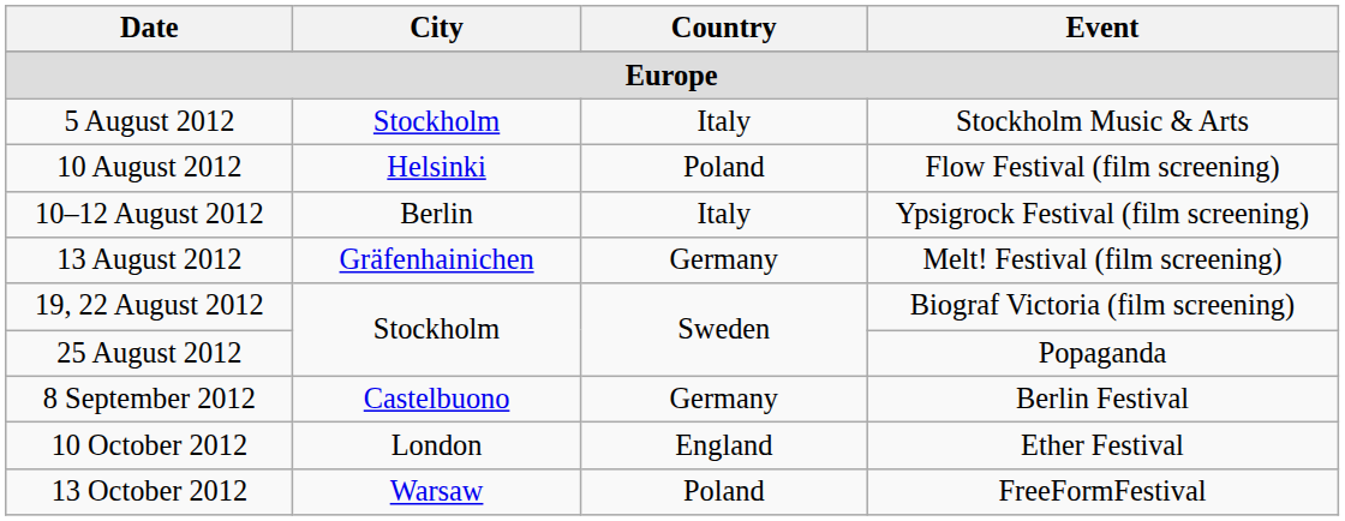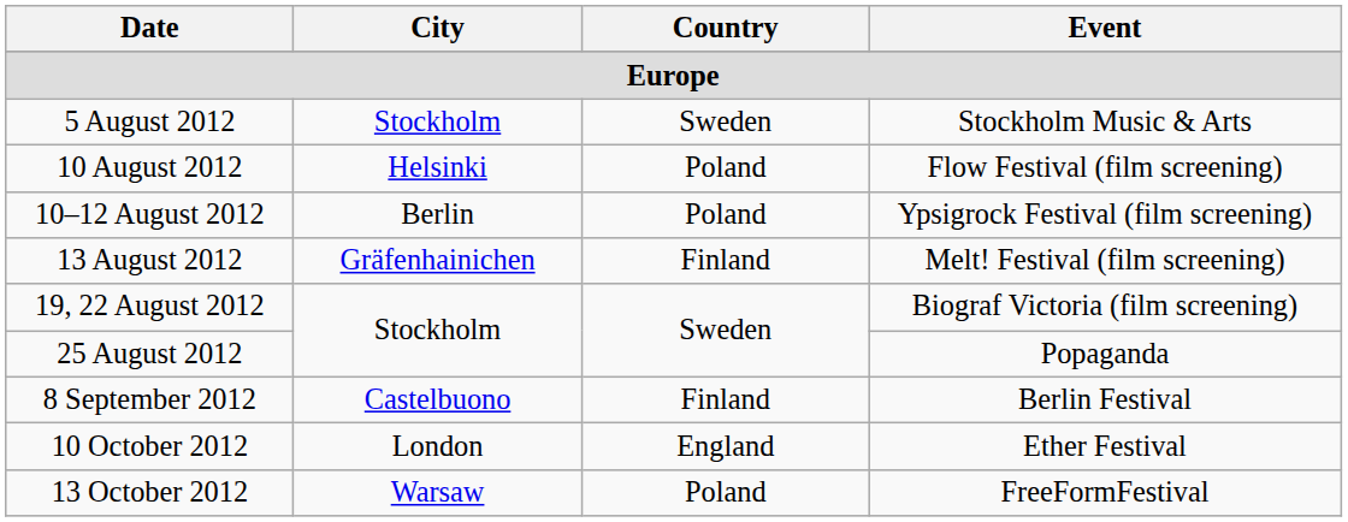 <table class="wikitable" style="text-align:center">
 <tr>
 <th width="150">Date</th>
 <th width="150">City</th>
 <th width="150">Country</th>
 <th width="250">Event</th>
 </tr>
 <tr>
 </tr>
 <tr style="background:#ddd;">
 <td colspan="5"><strong>Europe</strong></td>
 </tr>
 <tr>
 <td>5 August 2012</td>
 <td><a href='#'>Stockholm</a></td>
-<td>Italy</td>
+<td>Sweden</td>
 <td>Stockholm Music & Arts</td>
 </tr>
 <tr>
 <td>10 August 2012</td>
 <td><a href='#'>Helsinki</a></td>
 <td>Poland</td>
 <td>Flow Festival (film screening)</td>
 </tr>
 <tr>
 <td>10–12 August 2012</td>
 <td>Berlin</td>
-<td>Italy</td>
+<td>Poland</td>
 <td>Ypsigrock Festival (film screening)</td>
 </tr>
 <tr>
 <td>13 August 2012</td>
 <td><a href='#'>Gräfenhainichen</a></td>
-<td>Germany</td>
+<td>Finland</td>
 <td>Melt! Festival (film screening)</td>
 </tr>
 <tr>
 <td>19, 22 August 2012</td>
 <td rowspan="2">Stockholm</td>
 <td rowspan="2">Sweden</td>
 <td>Biograf Victoria (film screening)</td>
 </tr>
 <tr>
 <td>25 August 2012</td>
 <td>Popaganda</td>
 </tr>
 <tr>
 <td>8 September 2012</td>
 <td><a href='#'>Castelbuono</a></td>
-<td>Germany</td>
+<td>Finland</td>
 <td>Berlin Festival</td>
 </tr>
 <tr>
 <td>10 October 2012</td>
 <td>London</td>
 <td>England</td>
 <td>Ether Festival</td>
 </tr>
 <tr>
 <td>13 October 2012</td>
 <td><a href='#'>Warsaw</a></td>
 <td>Poland</td>
 <td>FreeFormFestival</td>
 </tr>
 </table>
